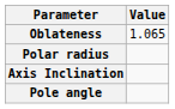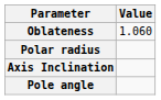 <table class="wikitable">
 <tr>
 <th>Parameter</th>
 <th>Value</th>
 </tr>
 <tr>
 <th>Oblateness</th>
-<td>1.065</td>
+<td>1.060</td>
 </tr>
 <tr>
 <th>Polar radius</th>
 <td></td>
 </tr>
 <tr>
 <th>Axis Inclination</th>
 <td></td>
 </tr>
 <tr>
 <th>Pole angle</th>
 <td></td>
 </tr>
 </table>
